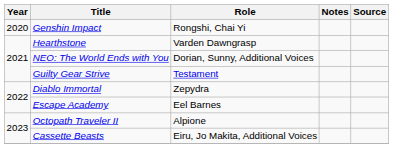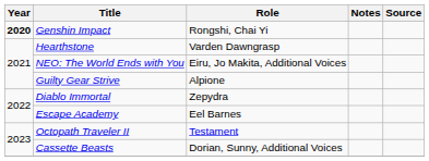 <table class="wikitable sortable plainrowheaders">
 <tr>
 <th>Year</th>
 <th>Title</th>
 <th>Role</th>
 <th class="unsortable">Notes</th>
 <th class="unsortable">Source</th>
 </tr>
 <tr>
-<td rowspan="1">2020</td>
+<td rowspan="1"><strong>2020</strong></td>
 <td><em><a href='#'>Genshin Impact</a></em></td>
 <td>Rongshi, Chai Yi</td>
 <td></td>
 <td></td>
 </tr>
 <tr>
 <td rowspan="3">2021</td>
 <td><em><a href='#'>Hearthstone</a></em></td>
 <td>Varden Dawngrasp</td>
 <td></td>
 <td></td>
 </tr>
 <tr>
 <td><em><a href='#'>NEO: The World Ends with You</a></em></td>
-<td>Dorian, Sunny, Additional Voices</td>
+<td>Eiru, Jo Makita, Additional Voices</td>
 <td></td>
 <td></td>
 </tr>
 <tr>
 <td><em><a href='#'>Guilty Gear Strive</a></em></td>
-<td><a href='#'>Testament</a></td>
+<td>Alpione</td>
 <td></td>
 <td></td>
 </tr>
 <tr>
 <td rowspan="2">2022</td>
 <td><em><a href='#'>Diablo Immortal</a></em></td>
 <td>Zepydra</td>
 <td></td>
 <td></td>
 </tr>
 <tr>
 <td><em><a href='#'>Escape Academy</a></em></td>
 <td>Eel Barnes</td>
 <td></td>
 <td></td>
 </tr>
 <tr>
 <td rowspan="2">2023</td>
 <td><em><a href='#'>Octopath Traveler II</a></em></td>
-<td>Alpione</td>
+<td><a href='#'>Testament</a></td>
 <td></td>
 <td></td>
 </tr>
 <tr>
 <td><em><a href='#'>Cassette Beasts</a></em></td>
-<td>Eiru, Jo Makita, Additional Voices</td>
+<td>Dorian, Sunny, Additional Voices</td>
 <td></td>
 <td></td>
 </tr>
 <tr>
 </tr>
 </table>
